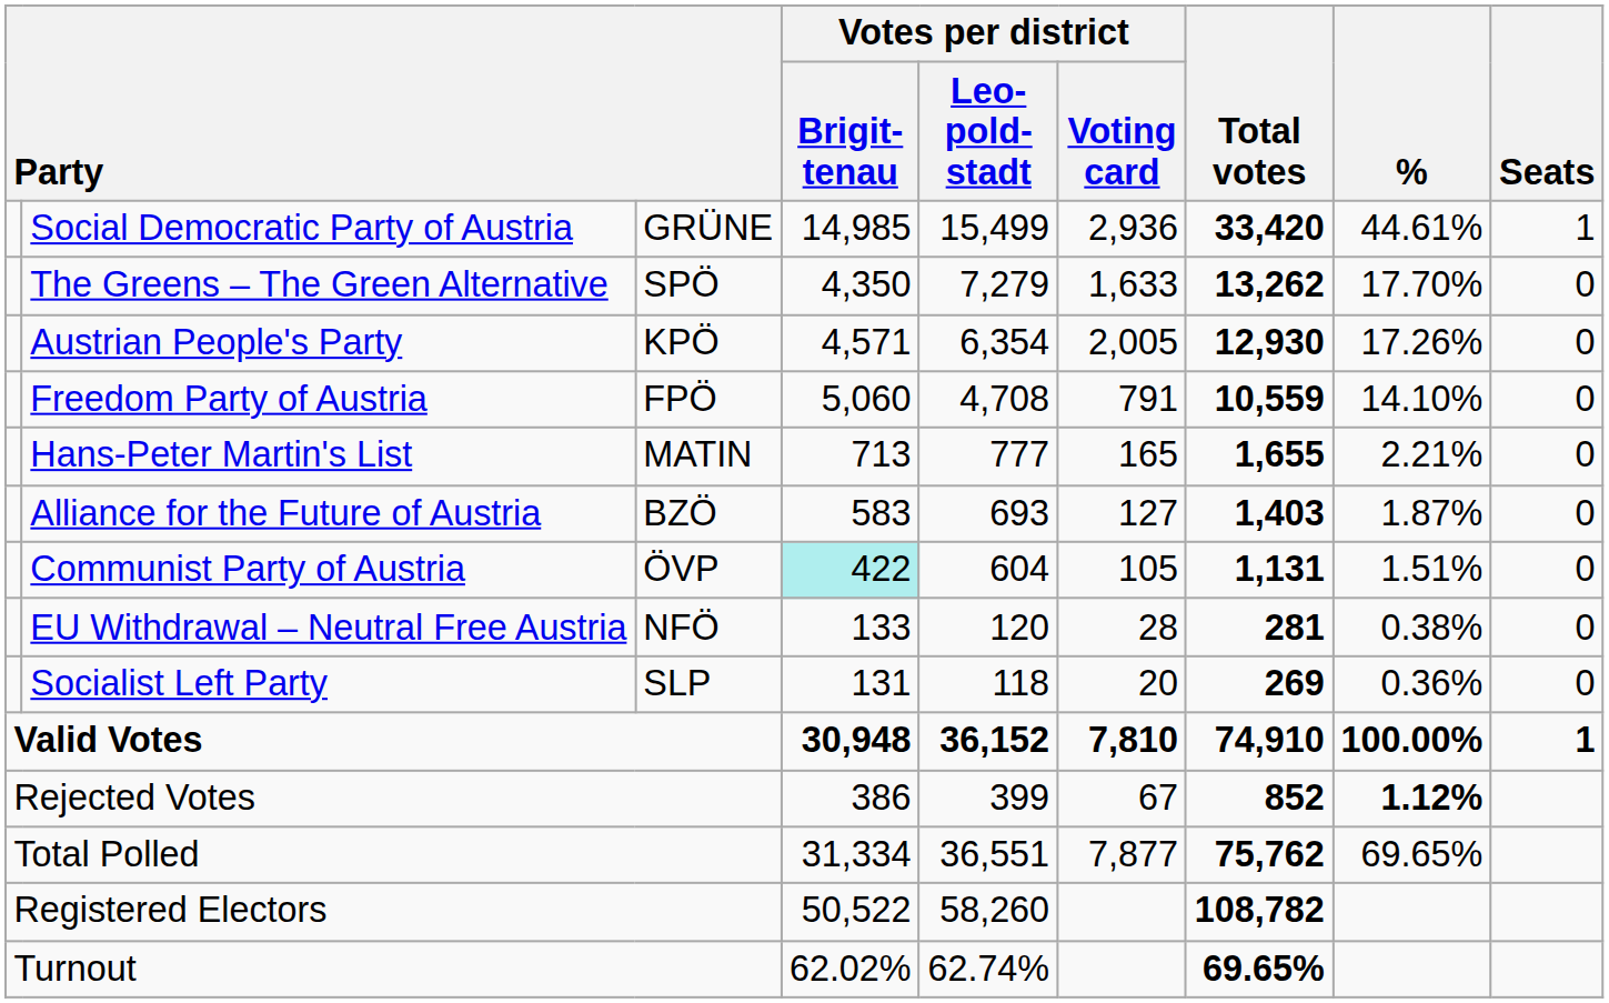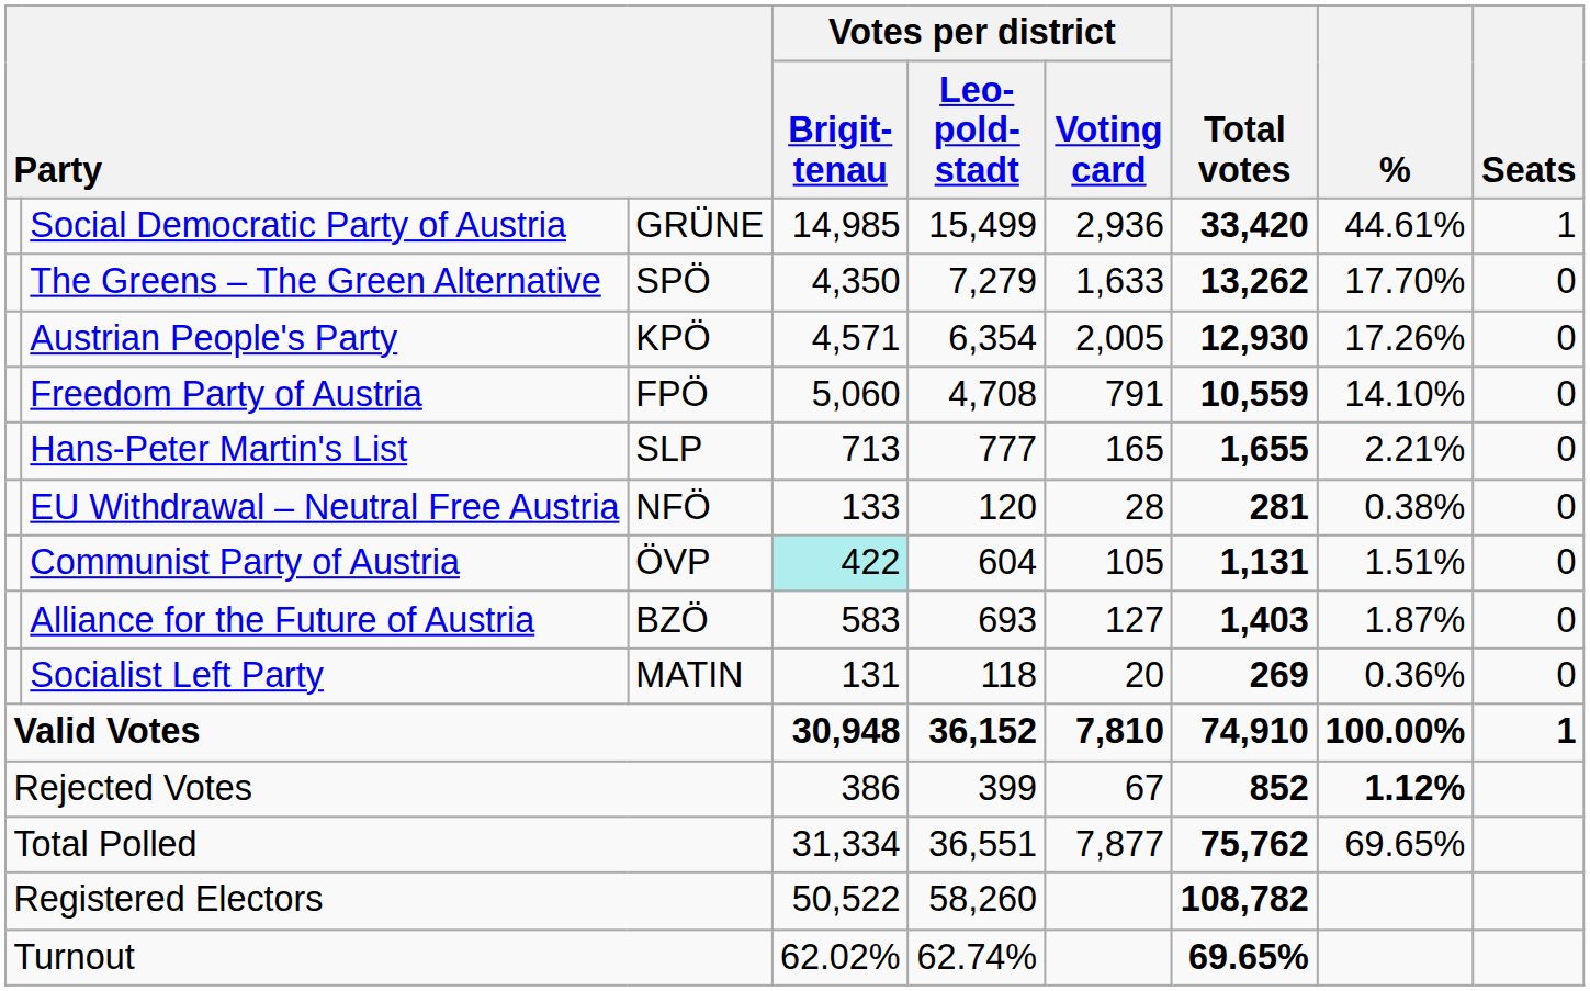 <table class="wikitable" border="1" style="text-align:right;">
 <tr>
 <th style="text-align:left;" valign=bottom rowspan=2 colspan=3>Party</th>
 <th colspan=3>Votes per district</th>
 <th align=center valign=bottom rowspan=2 width="50">Total<br>votes</th>
 <th align=center valign=bottom rowspan=2 width="50">%</th>
 <th align=center valign=bottom rowspan=2>Seats</th>
 </tr>
 <tr>
 <th align=center valign=bottom width="50"><a href='#'>Brigit-<br>tenau</a></th>
 <th align=center valign=bottom width="50"><a href='#'>Leo-<br>pold-<br>stadt</a></th>
 <th align=center valign=bottom width="50"><a href='#'>Voting<br>card</a></th>
 </tr>
 <tr>
 <td></td>
 <td align=left><a href='#'>Social Democratic Party of Austria</a></td>
 <td align=left>GRÜNE</td>
 <td>14,985</td>
 <td>15,499</td>
 <td>2,936</td>
 <td><strong>33,420</strong></td>
 <td>44.61%</td>
 <td>1</td>
 </tr>
 <tr>
 <td></td>
 <td align=left style="white-space: nowrap;"><a href='#'>The Greens – The Green Alternative</a></td>
 <td align=left>SPÖ</td>
 <td>4,350</td>
 <td>7,279</td>
 <td>1,633</td>
 <td><strong>13,262</strong></td>
 <td>17.70%</td>
 <td>0</td>
 </tr>
 <tr>
 <td></td>
 <td align=left><a href='#'>Austrian People's Party</a></td>
 <td align=left>KPÖ</td>
 <td>4,571</td>
 <td>6,354</td>
 <td>2,005</td>
 <td><strong>12,930</strong></td>
 <td>17.26%</td>
 <td>0</td>
 </tr>
 <tr>
 <td></td>
 <td align=left><a href='#'>Freedom Party of Austria</a></td>
 <td align=left>FPÖ</td>
 <td>5,060</td>
 <td>4,708</td>
 <td>791</td>
 <td><strong>10,559</strong></td>
 <td>14.10%</td>
 <td>0</td>
 </tr>
 <tr>
 <td></td>
 <td align=left><a href='#'>Hans-Peter Martin's List</a></td>
-<td align=left>MATIN</td>
+<td align=left>SLP</td>
 <td>713</td>
 <td>777</td>
 <td>165</td>
 <td><strong>1,655</strong></td>
 <td>2.21%</td>
+<td>0</td>
+</tr>
+<tr>
+<td></td>
+<td align=left><a href='#'>EU Withdrawal – Neutral Free Austria</a></td>
+<td align=left>NFÖ</td>
+<td>133</td>
+<td>120</td>
+<td>28</td>
+<td><strong>281</strong></td>
+<td>0.38%</td>
+<td>0</td>
+</tr>
+<tr>
+<td></td>
+<td align=left><a href='#'>Communist Party of Austria</a></td>
+<td align=left>ÖVP</td>
+<td style="background: paleturquoise;">422</td>
+<td>604</td>
+<td>105</td>
+<td><strong>1,131</strong></td>
+<td>1.51%</td>
 <td>0</td>
 </tr>
 <tr>
 <td></td>
 <td align=left><a href='#'>Alliance for the Future of Austria</a></td>
 <td align=left>BZÖ</td>
 <td>583</td>
 <td>693</td>
 <td>127</td>
 <td><strong>1,403</strong></td>
 <td>1.87%</td>
 <td>0</td>
 </tr>
 <tr>
 <td></td>
-<td align=left><a href='#'>Communist Party of Austria</a></td>
-<td align=left>ÖVP</td>
-<td style="background: paleturquoise;">422</td>
-<td>604</td>
-<td>105</td>
-<td><strong>1,131</strong></td>
-<td>1.51%</td>
-<td>0</td>
-</tr>
-<tr>
-<td></td>
-<td align=left><a href='#'>EU Withdrawal – Neutral Free Austria</a></td>
-<td align=left>NFÖ</td>
-<td>133</td>
-<td>120</td>
-<td>28</td>
-<td><strong>281</strong></td>
-<td>0.38%</td>
-<td>0</td>
-</tr>
-<tr>
-<td></td>
 <td align=left><a href='#'>Socialist Left Party</a></td>
-<td align=left>SLP</td>
+<td align=left>MATIN</td>
 <td>131</td>
 <td>118</td>
 <td>20</td>
 <td><strong>269</strong></td>
 <td>0.36%</td>
 <td>0</td>
 </tr>
 <tr style="font-weight:bold">
 <td align=left colspan=3>Valid Votes</td>
 <td>30,948</td>
 <td>36,152</td>
 <td>7,810</td>
 <td>74,910</td>
 <td>100.00%</td>
 <td>1</td>
 </tr>
 <tr>
 <td align=left colspan=3>Rejected Votes</td>
 <td>386</td>
 <td>399</td>
 <td>67</td>
 <td><strong>852</strong></td>
 <td><strong>1.12%</strong></td>
 <td></td>
 </tr>
 <tr>
 <td align=left colspan=3>Total Polled</td>
 <td>31,334</td>
 <td>36,551</td>
 <td>7,877</td>
 <td><strong>75,762</strong></td>
 <td>69.65%</td>
 <td></td>
 </tr>
 <tr>
 <td align=left colspan=3>Registered Electors</td>
 <td>50,522</td>
 <td>58,260</td>
 <td></td>
 <td><strong>108,782</strong></td>
 <td></td>
 <td></td>
 </tr>
 <tr>
 <td align=left colspan=3>Turnout</td>
 <td>62.02%</td>
 <td>62.74%</td>
 <td></td>
 <td><strong>69.65%</strong></td>
 <td></td>
 <td></td>
 </tr>
 </table>
